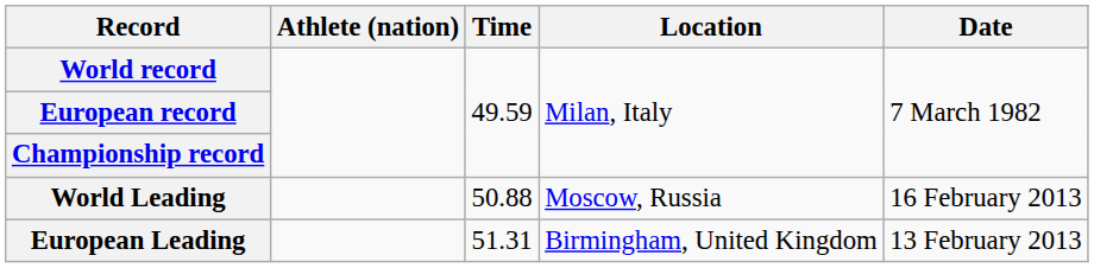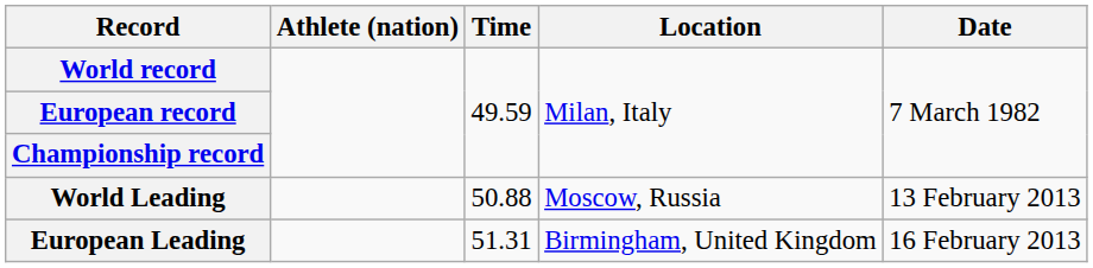 <table class="wikitable">
 <tr>
 <th scope="col">Record</th>
 <th scope="col">Athlete (nation)</th>
 <th scope="col">Time</th>
 <th scope="col">Location</th>
 <th scope="col">Date</th>
 </tr>
 <tr>
 <th scope="row"><a href='#'>World record</a></th>
 <td rowspan=3></td>
 <td rowspan=3>49.59</td>
 <td rowspan=3><a href='#'>Milan</a>, Italy</td>
 <td rowspan=3>7 March 1982</td>
 </tr>
 <tr>
 <th scope="row"><a href='#'>European record</a></th>
 </tr>
 <tr>
 <th scope="row"><a href='#'>Championship record</a></th>
 </tr>
 <tr>
 <th scope="row">World Leading</th>
 <td></td>
 <td>50.88</td>
 <td><a href='#'>Moscow</a>, Russia</td>
-<td>16 February 2013</td>
+<td>13 February 2013</td>
 </tr>
 <tr>
 <th scope="row">European Leading</th>
 <td></td>
 <td>51.31</td>
 <td><a href='#'>Birmingham</a>, United Kingdom</td>
-<td>13 February 2013</td>
+<td>16 February 2013</td>
 </tr>
 </table>
